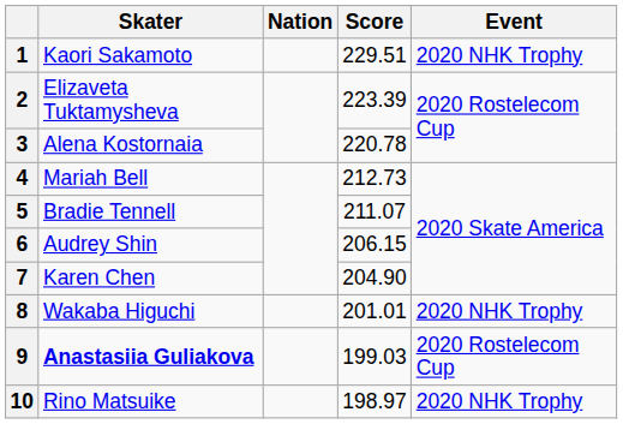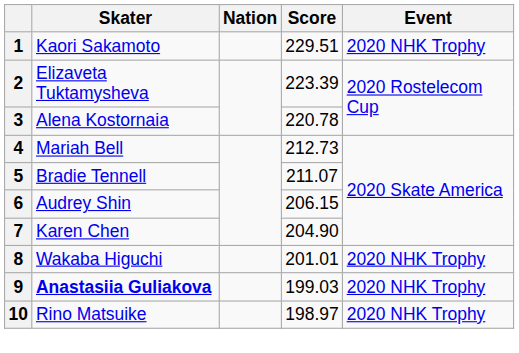 <table class="wikitable sortable" style="text-align:left; width:75%">
 <tr>
 <th scope="col"></th>
 <th scope="col">Skater</th>
 <th scope="col">Nation</th>
 <th scope="col">Score</th>
 <th scope="col">Event</th>
 </tr>
 <tr>
 <th scope="row">1</th>
 <td><a href='#'>Kaori Sakamoto</a></td>
 <td></td>
 <td style="text-align:center;">229.51</td>
 <td><a href='#'>2020 NHK Trophy</a></td>
 </tr>
 <tr>
 <th scope="row">2</th>
 <td><a href='#'>Elizaveta Tuktamysheva</a></td>
 <td rowspan="2"></td>
 <td style="text-align:center;">223.39</td>
 <td rowspan="2"><a href='#'>2020 Rostelecom Cup</a></td>
 </tr>
 <tr>
 <th scope="row">3</th>
 <td><a href='#'>Alena Kostornaia</a></td>
 <td style="text-align:center;">220.78</td>
 </tr>
 <tr>
 <th scope="row">4</th>
 <td><a href='#'>Mariah Bell</a></td>
 <td rowspan="4"></td>
 <td style="text-align:center;">212.73</td>
 <td rowspan="4"><a href='#'>2020 Skate America</a></td>
 </tr>
 <tr>
 <th scope="row">5</th>
 <td><a href='#'>Bradie Tennell</a></td>
 <td style="text-align:center;">211.07</td>
 </tr>
 <tr>
 <th scope="row">6</th>
 <td><a href='#'>Audrey Shin</a></td>
 <td style="text-align:center;">206.15</td>
 </tr>
 <tr>
 <th scope="row">7</th>
 <td><a href='#'>Karen Chen</a></td>
 <td style="text-align:center;">204.90</td>
 </tr>
 <tr>
 <th scope="row">8</th>
 <td><a href='#'>Wakaba Higuchi</a></td>
 <td></td>
 <td style="text-align:center;">201.01</td>
 <td><a href='#'>2020 NHK Trophy</a></td>
 </tr>
 <tr>
 <th scope="row">9</th>
 <td><strong><a href='#'>Anastasiia Guliakova</a></strong></td>
 <td></td>
 <td style="text-align:center;">199.03</td>
-<td><a href='#'>2020 Rostelecom Cup</a></td>
+<td><a href='#'>2020 NHK Trophy</a></td>
 </tr>
 <tr>
 <th scope="row">10</th>
 <td><a href='#'>Rino Matsuike</a></td>
 <td></td>
 <td style="text-align:center;">198.97</td>
 <td><a href='#'>2020 NHK Trophy</a></td>
 </tr>
 </table>
